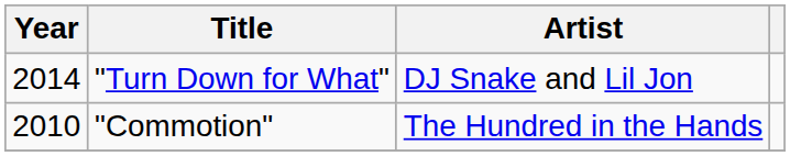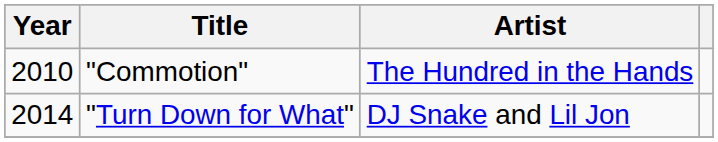 <table class="wikitable sortable">
 <tr>
 <th>Year</th>
 <th>Title</th>
 <th>Artist</th>
 <th scope="col"></th>
 </tr>
 <tr>
+<td>2010</td>
+<td>"Commotion"</td>
+<td><a href='#'>The Hundred in the Hands</a></td>
+<td></td>
+</tr>
+<tr>
 <td>2014</td>
 <td>"<a href='#'>Turn Down for What</a>"</td>
 <td><a href='#'>DJ Snake</a> and <a href='#'>Lil Jon</a></td>
 <td></td>
 </tr>
 <tr>
-<td>2010</td>
-<td>"Commotion"</td>
-<td><a href='#'>The Hundred in the Hands</a></td>
-<td></td>
-</tr>
-<tr>
 </tr>
 </table>
